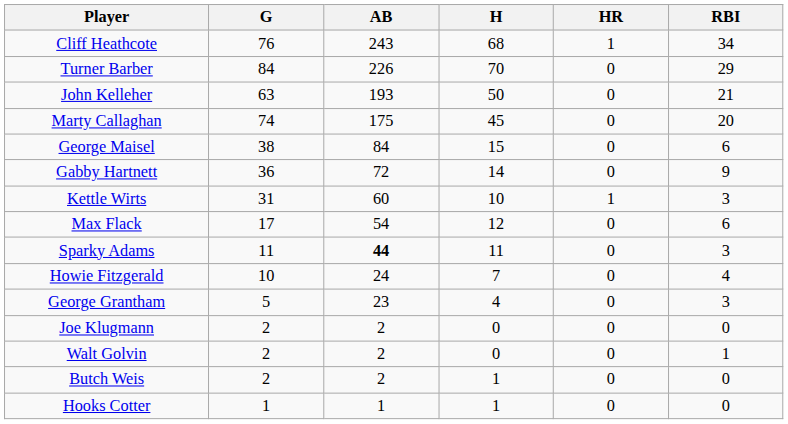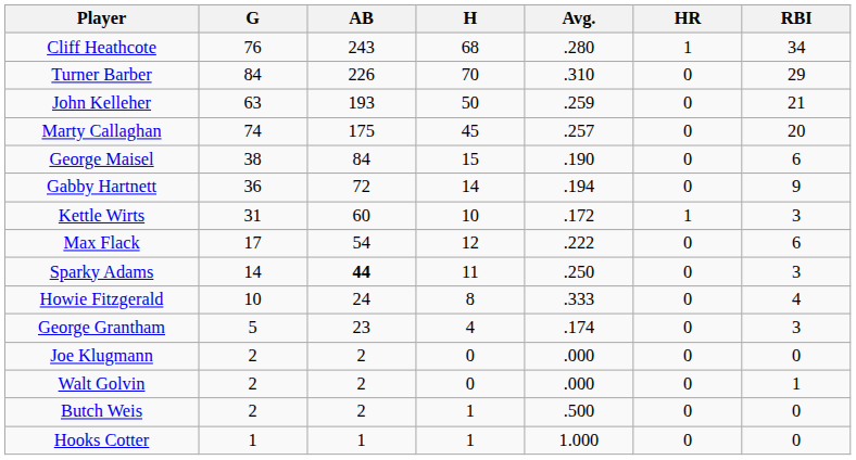 <table class="wikitable sortable">
 <tr>
 <th bgcolor="#DDDDFF" width="16%">Player</th>
 <th bgcolor="#DDDDFF" width="9%">G</th>
 <th bgcolor="#DDDDFF" width="9%">AB</th>
 <th bgcolor="#DDDDFF" width="9%">H</th>
+<th bgcolor="#DDDDFF" width="9%">Avg.</th>
 <th bgcolor="#DDDDFF" width="9%">HR</th>
 <th bgcolor="#DDDDFF" width="9%">RBI</th>
 </tr>
 <tr align="center">
 <td><a href='#'>Cliff Heathcote</a></td>
 <td>76</td>
 <td>243</td>
 <td>68</td>
+<td>.280</td>
 <td>1</td>
 <td>34</td>
 </tr>
 <tr align="center">
 <td><a href='#'>Turner Barber</a></td>
 <td>84</td>
 <td>226</td>
 <td>70</td>
+<td>.310</td>
 <td>0</td>
 <td>29</td>
 </tr>
 <tr align="center">
 <td><a href='#'>John Kelleher</a></td>
 <td>63</td>
 <td>193</td>
 <td>50</td>
+<td>.259</td>
 <td>0</td>
 <td>21</td>
 </tr>
 <tr align="center">
 <td><a href='#'>Marty Callaghan</a></td>
 <td>74</td>
 <td>175</td>
 <td>45</td>
+<td>.257</td>
 <td>0</td>
 <td>20</td>
 </tr>
 <tr align="center">
 <td><a href='#'>George Maisel</a></td>
 <td>38</td>
 <td>84</td>
 <td>15</td>
+<td>.190</td>
 <td>0</td>
 <td>6</td>
 </tr>
 <tr align="center">
 <td><a href='#'>Gabby Hartnett</a></td>
 <td>36</td>
 <td>72</td>
 <td>14</td>
+<td>.194</td>
 <td>0</td>
 <td>9</td>
 </tr>
 <tr align="center">
 <td><a href='#'>Kettle Wirts</a></td>
 <td>31</td>
 <td>60</td>
 <td>10</td>
+<td>.172</td>
 <td>1</td>
 <td>3</td>
 </tr>
 <tr align="center">
 <td><a href='#'>Max Flack</a></td>
 <td>17</td>
 <td>54</td>
 <td>12</td>
+<td>.222</td>
 <td>0</td>
 <td>6</td>
 </tr>
 <tr align="center">
 <td><a href='#'>Sparky Adams</a></td>
-<td>11</td>
+<td>14</td>
 <td><strong>44</strong></td>
 <td>11</td>
+<td>.250</td>
 <td>0</td>
 <td>3</td>
 </tr>
 <tr align="center">
 <td><a href='#'>Howie Fitzgerald</a></td>
 <td>10</td>
 <td>24</td>
-<td>7</td>
+<td>8</td>
+<td>.333</td>
 <td>0</td>
 <td>4</td>
 </tr>
 <tr align="center">
 <td><a href='#'>George Grantham</a></td>
 <td>5</td>
 <td>23</td>
 <td>4</td>
+<td>.174</td>
 <td>0</td>
 <td>3</td>
 </tr>
 <tr align="center">
 <td><a href='#'>Joe Klugmann</a></td>
 <td>2</td>
 <td>2</td>
 <td>0</td>
+<td>.000</td>
 <td>0</td>
 <td>0</td>
 </tr>
 <tr align="center">
 <td><a href='#'>Walt Golvin</a></td>
 <td>2</td>
 <td>2</td>
 <td>0</td>
+<td>.000</td>
 <td>0</td>
 <td>1</td>
 </tr>
 <tr align="center">
 <td><a href='#'>Butch Weis</a></td>
 <td>2</td>
 <td>2</td>
 <td>1</td>
+<td>.500</td>
 <td>0</td>
 <td>0</td>
 </tr>
 <tr align="center">
 <td><a href='#'>Hooks Cotter</a></td>
 <td>1</td>
 <td>1</td>
 <td>1</td>
+<td>1.000</td>
 <td>0</td>
 <td>0</td>
 </tr>
 </table>
